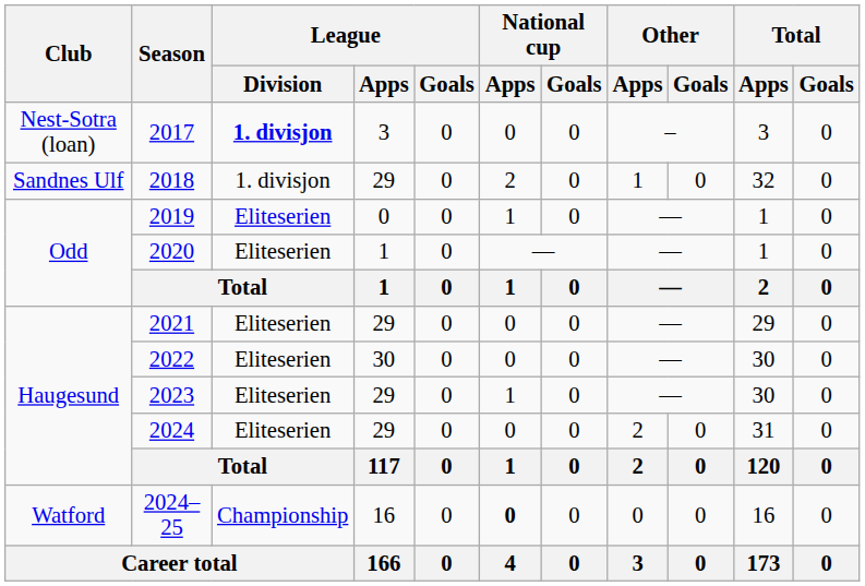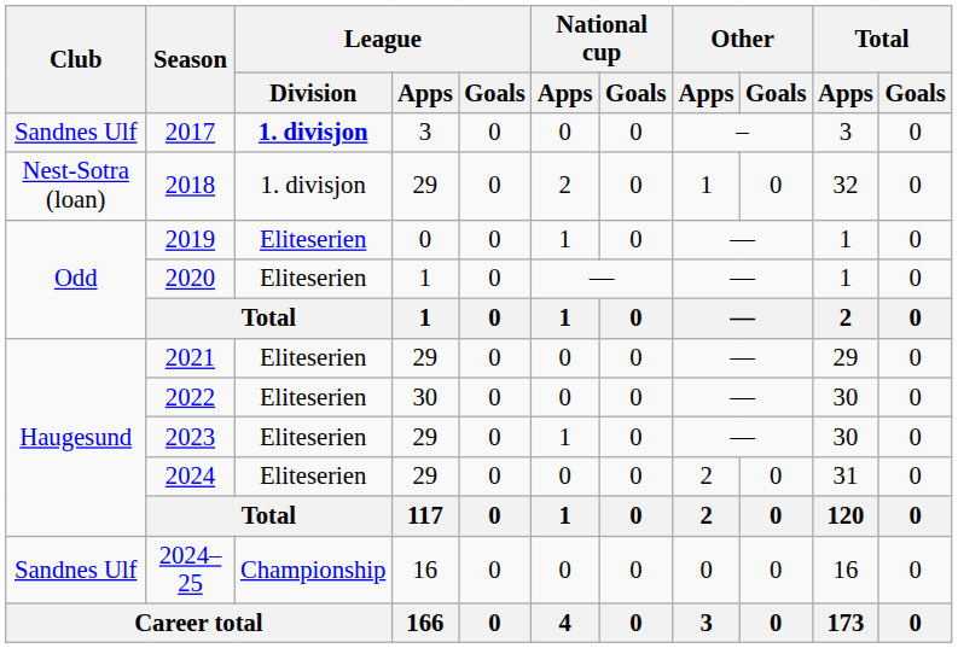 <table class="wikitable" style="text-align: center">
 <tr>
 <th rowspan="2">Club</th>
 <th rowspan="2">Season</th>
 <th colspan="3">League</th>
 <th colspan="2">National cup</th>
 <th colspan="2">Other</th>
 <th colspan="2">Total</th>
 </tr>
 <tr>
 <th>Division</th>
 <th>Apps</th>
 <th>Goals</th>
 <th>Apps</th>
 <th>Goals</th>
 <th>Apps</th>
 <th>Goals</th>
 <th>Apps</th>
 <th>Goals</th>
 </tr>
 <tr>
-<td><a href='#'>Nest-Sotra</a> (loan)</td>
+<td><a href='#'>Sandnes Ulf</a></td>
 <td><a href='#'>2017</a></td>
 <td><strong><a href='#'>1. divisjon</a></strong></td>
 <td>3</td>
 <td>0</td>
 <td>0</td>
 <td>0</td>
 <td colspan="2">–</td>
 <td>3</td>
 <td>0</td>
 </tr>
 <tr>
-<td><a href='#'>Sandnes Ulf</a></td>
+<td><a href='#'>Nest-Sotra</a> (loan)</td>
 <td><a href='#'>2018</a></td>
 <td>1. divisjon</td>
 <td>29</td>
 <td>0</td>
 <td>2</td>
 <td>0</td>
 <td>1</td>
 <td>0</td>
 <td>32</td>
 <td>0</td>
 </tr>
 <tr>
 <td rowspan="3"><a href='#'>Odd</a></td>
 <td><a href='#'>2019</a></td>
 <td><a href='#'>Eliteserien</a></td>
 <td>0</td>
 <td>0</td>
 <td>1</td>
 <td>0</td>
 <td colspan="2">—</td>
 <td>1</td>
 <td>0</td>
 </tr>
 <tr>
 <td><a href='#'>2020</a></td>
 <td>Eliteserien</td>
 <td>1</td>
 <td>0</td>
 <td colspan="2">—</td>
 <td colspan="2">—</td>
 <td>1</td>
 <td>0</td>
 </tr>
 <tr>
 <th colspan="2">Total</th>
 <th>1</th>
 <th>0</th>
 <th>1</th>
 <th>0</th>
 <th colspan="2">—</th>
 <th>2</th>
 <th>0</th>
 </tr>
 <tr>
 <td rowspan="5"><a href='#'>Haugesund</a></td>
 <td><a href='#'>2021</a></td>
 <td>Eliteserien</td>
 <td>29</td>
 <td>0</td>
 <td>0</td>
 <td>0</td>
 <td colspan="2">—</td>
 <td>29</td>
 <td>0</td>
 </tr>
 <tr>
 <td><a href='#'>2022</a></td>
 <td>Eliteserien</td>
 <td>30</td>
 <td>0</td>
 <td>0</td>
 <td>0</td>
 <td colspan="2">—</td>
 <td>30</td>
 <td>0</td>
 </tr>
 <tr>
 <td><a href='#'>2023</a></td>
 <td>Eliteserien</td>
 <td>29</td>
 <td>0</td>
 <td>1</td>
 <td>0</td>
 <td colspan="2">—</td>
 <td>30</td>
 <td>0</td>
 </tr>
 <tr>
 <td><a href='#'>2024</a></td>
 <td>Eliteserien</td>
 <td>29</td>
 <td>0</td>
 <td>0</td>
 <td>0</td>
 <td>2</td>
 <td>0</td>
 <td>31</td>
 <td>0</td>
 </tr>
 <tr>
 <th colspan="2">Total</th>
 <th>117</th>
 <th>0</th>
 <th>1</th>
 <th>0</th>
 <th>2</th>
 <th>0</th>
 <th>120</th>
 <th>0</th>
 </tr>
 <tr>
-<td><a href='#'>Watford</a></td>
+<td><a href='#'>Sandnes Ulf</a></td>
 <td><a href='#'>2024–25</a></td>
 <td><a href='#'>Championship</a></td>
 <td>16</td>
 <td>0</td>
-<td><strong>0</strong></td>
+<td>0</td>
 <td>0</td>
 <td>0</td>
 <td>0</td>
 <td>16</td>
 <td>0</td>
 </tr>
 <tr>
 <th colspan="3">Career total</th>
 <th>166</th>
 <th>0</th>
 <th>4</th>
 <th>0</th>
 <th>3</th>
 <th>0</th>
 <th>173</th>
 <th>0</th>
 </tr>
 </table>
